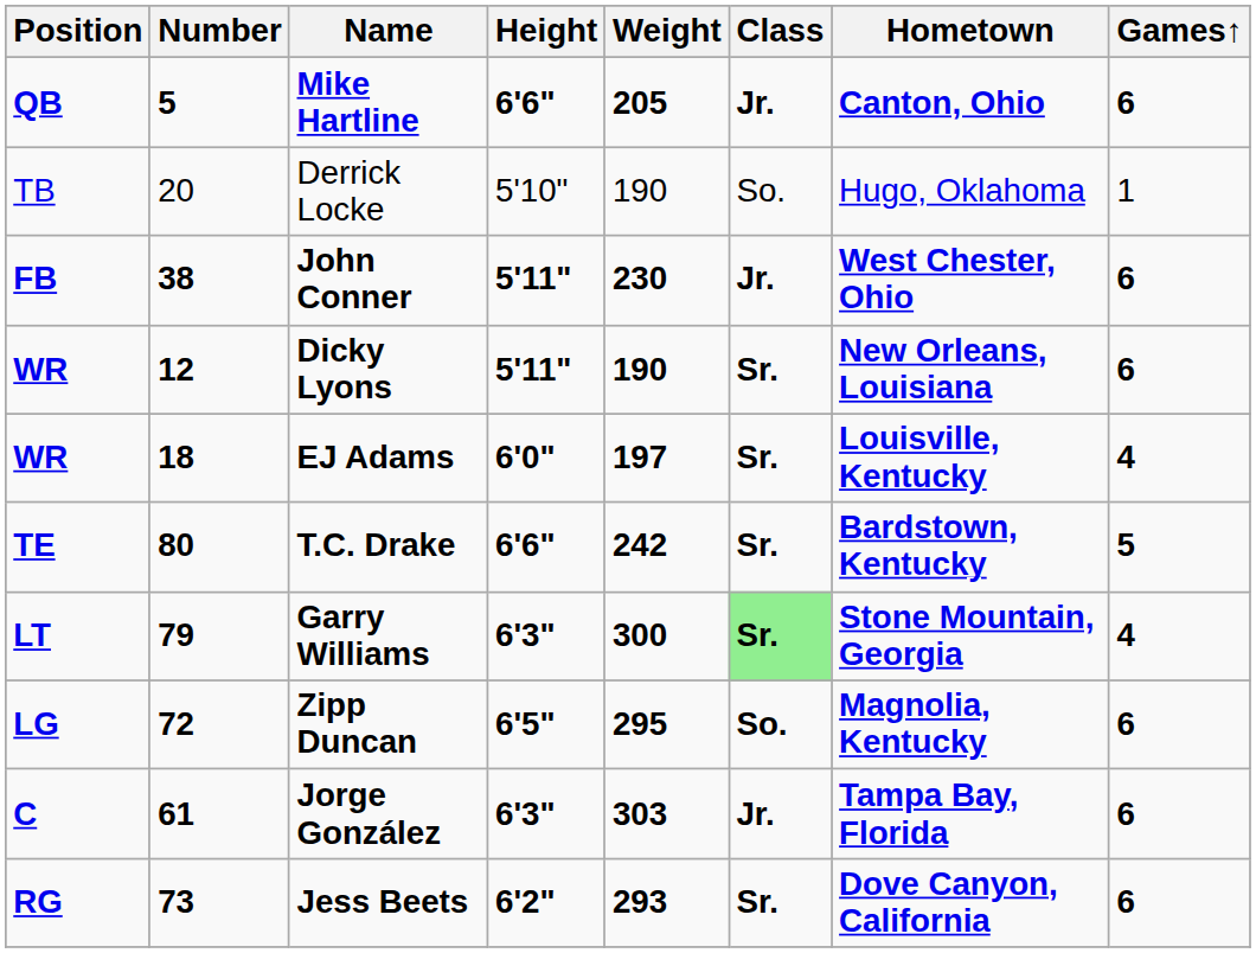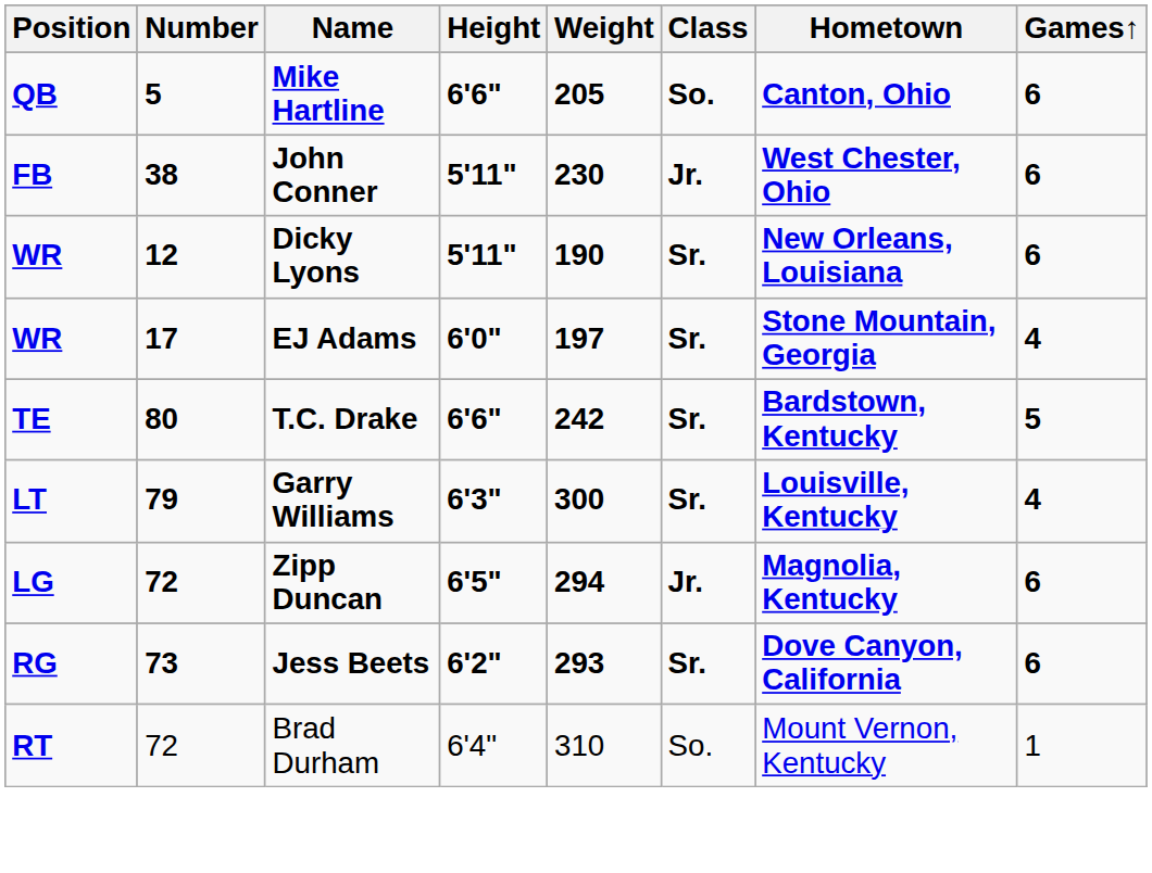 <table class="wikitable">
 <tr>
 <th>Position</th>
 <th>Number</th>
 <th>Name</th>
 <th>Height</th>
 <th>Weight</th>
 <th>Class</th>
 <th>Hometown</th>
 <th>Games↑</th>
 </tr>
 <tr>
 <td><strong><a href='#'>QB</a></strong></td>
 <td><strong>5</strong></td>
 <td><strong><a href='#'>Mike Hartline</a></strong></td>
 <td><strong>6'6"</strong></td>
 <td><strong>205</strong></td>
-<td><strong>Jr.</strong></td>
+<td><strong>So.</strong></td>
 <td><strong><a href='#'>Canton, Ohio</a></strong></td>
 <td><strong>6</strong></td>
-</tr>
-<tr>
-<td><a href='#'>TB</a></td>
-<td>20</td>
-<td>Derrick Locke</td>
-<td>5'10"</td>
-<td>190</td>
-<td>So.</td>
-<td><a href='#'>Hugo, Oklahoma</a></td>
-<td>1</td>
 </tr>
 <tr>
 <td><strong><a href='#'>FB</a></strong></td>
 <td><strong>38</strong></td>
 <td><strong>John Conner</strong></td>
 <td><strong>5'11"</strong></td>
 <td><strong>230</strong></td>
 <td><strong>Jr.</strong></td>
 <td><strong><a href='#'>West Chester, Ohio</a></strong></td>
 <td><strong>6</strong></td>
 </tr>
 <tr>
 <td><strong><a href='#'>WR</a></strong></td>
 <td><strong>12</strong></td>
 <td><strong>Dicky Lyons</strong></td>
 <td><strong>5'11"</strong></td>
 <td><strong>190</strong></td>
 <td><strong>Sr.</strong></td>
 <td><strong><a href='#'>New Orleans, Louisiana</a></strong></td>
 <td><strong>6</strong></td>
 </tr>
 <tr>
 <td><strong><a href='#'>WR</a></strong></td>
-<td><strong>18</strong></td>
+<td><strong>17</strong></td>
 <td><strong>EJ Adams</strong></td>
 <td><strong>6'0"</strong></td>
 <td><strong>197</strong></td>
 <td><strong>Sr.</strong></td>
-<td><strong><a href='#'>Louisville, Kentucky</a></strong></td>
+<td><strong><a href='#'>Stone Mountain, Georgia</a></strong></td>
 <td><strong>4</strong></td>
 </tr>
 <tr>
 <td><strong><a href='#'>TE</a></strong></td>
 <td><strong>80</strong></td>
 <td><strong>T.C. Drake</strong></td>
 <td><strong>6'6"</strong></td>
 <td><strong>242</strong></td>
 <td><strong>Sr.</strong></td>
 <td><strong><a href='#'>Bardstown, Kentucky</a></strong></td>
 <td><strong>5</strong></td>
 </tr>
 <tr>
 <td><strong><a href='#'>LT</a></strong></td>
 <td><strong>79</strong></td>
 <td><strong>Garry Williams</strong></td>
 <td><strong>6'3"</strong></td>
 <td><strong>300</strong></td>
-<td style="background: lightgreen;"><strong>Sr.</strong></td>
-<td><strong><a href='#'>Stone Mountain, Georgia</a></strong></td>
+<td><strong>Sr.</strong></td>
+<td><strong><a href='#'>Louisville, Kentucky</a></strong></td>
 <td><strong>4</strong></td>
 </tr>
 <tr>
 <td><strong><a href='#'>LG</a></strong></td>
 <td><strong>72</strong></td>
 <td><strong>Zipp Duncan</strong></td>
 <td><strong>6'5"</strong></td>
-<td><strong>295</strong></td>
-<td><strong>So.</strong></td>
+<td><strong>294</strong></td>
+<td><strong>Jr.</strong></td>
 <td><strong><a href='#'>Magnolia, Kentucky</a></strong></td>
-<td><strong>6</strong></td>
-</tr>
-<tr>
-<td><strong><a href='#'>C</a></strong></td>
-<td><strong>61</strong></td>
-<td><strong>Jorge González</strong></td>
-<td><strong>6'3"</strong></td>
-<td><strong>303</strong></td>
-<td><strong>Jr.</strong></td>
-<td><strong><a href='#'>Tampa Bay, Florida</a></strong></td>
 <td><strong>6</strong></td>
 </tr>
 <tr>
 <td><strong><a href='#'>RG</a></strong></td>
 <td><strong>73</strong></td>
 <td><strong>Jess Beets</strong></td>
 <td><strong>6'2"</strong></td>
 <td><strong>293</strong></td>
 <td><strong>Sr.</strong></td>
 <td><strong><a href='#'>Dove Canyon, California</a></strong></td>
 <td><strong>6</strong></td>
 </tr>
+<tr>
+<td><strong><a href='#'>RT</a></strong></td>
+<td>72</td>
+<td>Brad Durham</td>
+<td>6'4"</td>
+<td>310</td>
+<td>So.</td>
+<td><a href='#'>Mount Vernon, Kentucky</a></td>
+<td>1</td>
+</tr>
 </table>
